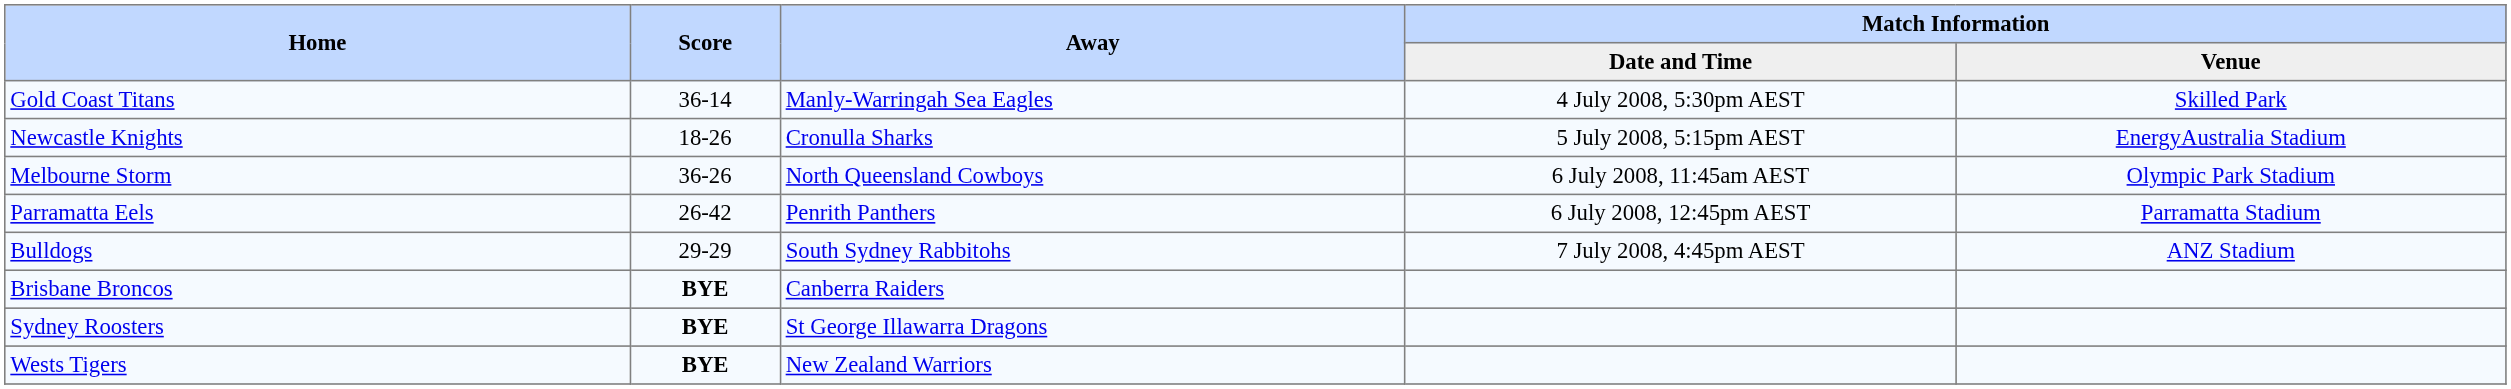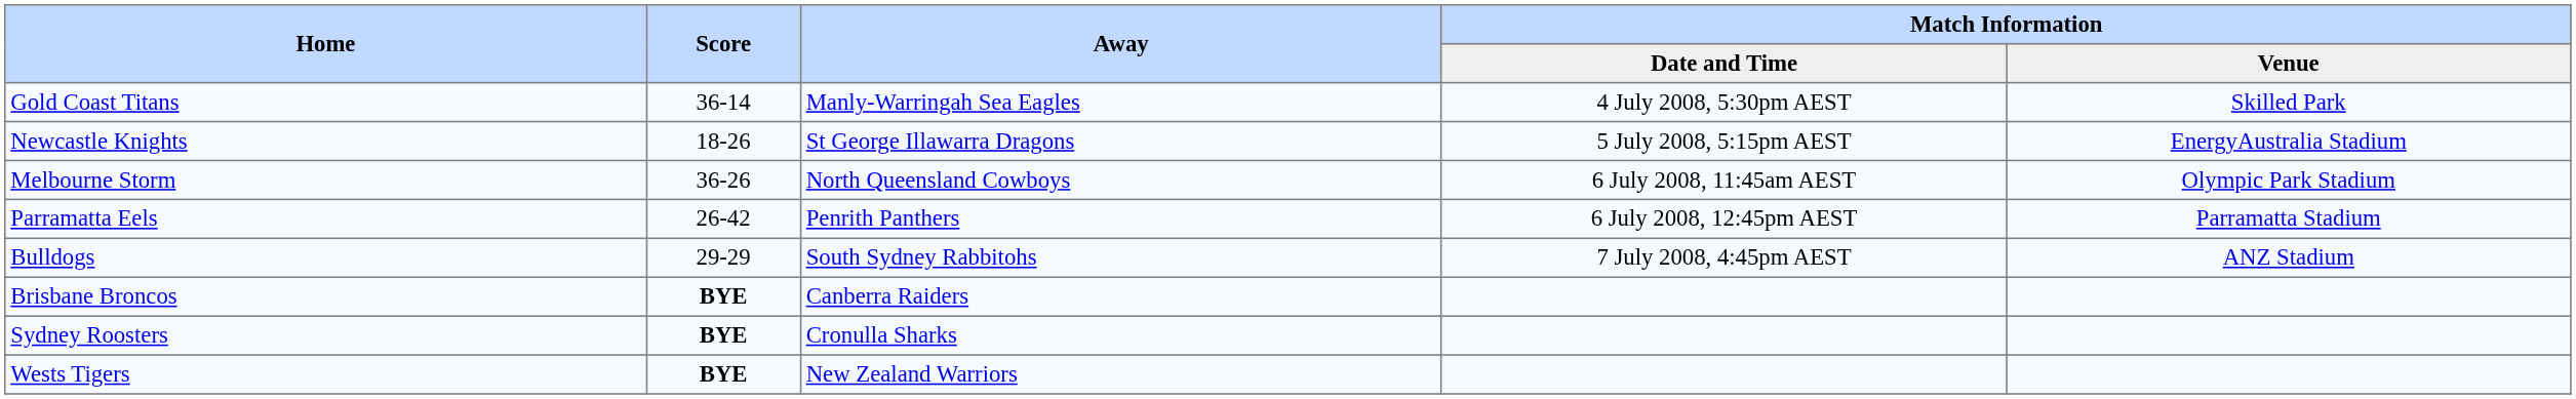 <table border=1 style="border-collapse:collapse; font-size:90%;" cellpadding=3 cellspacing=0 width=100%>
 <tr bgcolor=#C1D8FF>
 <th rowspan=2 width=25%>Home</th>
 <th rowspan=2 width=6%>Score</th>
 <th rowspan=2 width=25%>Away</th>
 <th colspan=6>Match Information</th>
 </tr>
 <tr bgcolor=#EFEFEF>
 <th width=22%>Date and Time</th>
 <th width=22%>Venue</th>
 </tr>
 <tr align=center bgcolor=#F5FAFF>
 <td align=left> <a href='#'>Gold Coast Titans</a></td>
 <td>36-14</td>
 <td align=left> <a href='#'>Manly-Warringah Sea Eagles</a></td>
 <td>4 July 2008, 5:30pm AEST</td>
 <td><a href='#'>Skilled Park</a></td>
 </tr>
 <tr align=center bgcolor=#F5FAFF>
 <td align=left> <a href='#'>Newcastle Knights</a></td>
 <td>18-26</td>
-<td align=left> <a href='#'>Cronulla Sharks</a></td>
+<td align=left> <a href='#'>St George Illawarra Dragons</a></td>
 <td>5 July 2008, 5:15pm AEST</td>
 <td><a href='#'>EnergyAustralia Stadium</a></td>
 </tr>
 <tr align=center bgcolor=#F5FAFF>
 <td align=left> <a href='#'>Melbourne Storm</a></td>
 <td>36-26</td>
 <td align=left> <a href='#'>North Queensland Cowboys</a></td>
 <td>6 July 2008, 11:45am AEST</td>
 <td><a href='#'>Olympic Park Stadium</a></td>
 </tr>
 <tr align=center bgcolor=#F5FAFF>
 <td align=left> <a href='#'>Parramatta Eels</a></td>
 <td>26-42</td>
 <td align=left> <a href='#'>Penrith Panthers</a></td>
 <td>6 July 2008, 12:45pm AEST</td>
 <td><a href='#'>Parramatta Stadium</a></td>
 </tr>
 <tr align=center bgcolor=#F5FAFF>
 <td align=left> <a href='#'>Bulldogs</a></td>
 <td>29-29</td>
 <td align=left> <a href='#'>South Sydney Rabbitohs</a></td>
 <td>7 July 2008, 4:45pm AEST</td>
 <td><a href='#'>ANZ Stadium</a></td>
 </tr>
 <tr align=center bgcolor=#F5FAFF>
 <td align=left> <a href='#'>Brisbane Broncos</a></td>
 <td><strong>BYE</strong></td>
 <td align=left> <a href='#'>Canberra Raiders</a></td>
 <td></td>
 <td></td>
 </tr>
 <tr align=center bgcolor=#F5FAFF>
 <td align=left> <a href='#'>Sydney Roosters</a></td>
 <td><strong>BYE</strong></td>
-<td align=left> <a href='#'>St George Illawarra Dragons</a></td>
+<td align=left> <a href='#'>Cronulla Sharks</a></td>
 <td></td>
 <td></td>
 </tr>
 <tr align=center bgcolor=#F5FAFF>
 <td align=left> <a href='#'>Wests Tigers</a></td>
 <td><strong>BYE</strong></td>
 <td align=left> <a href='#'>New Zealand Warriors</a></td>
 <td></td>
 <td></td>
 </tr>
 </table>
